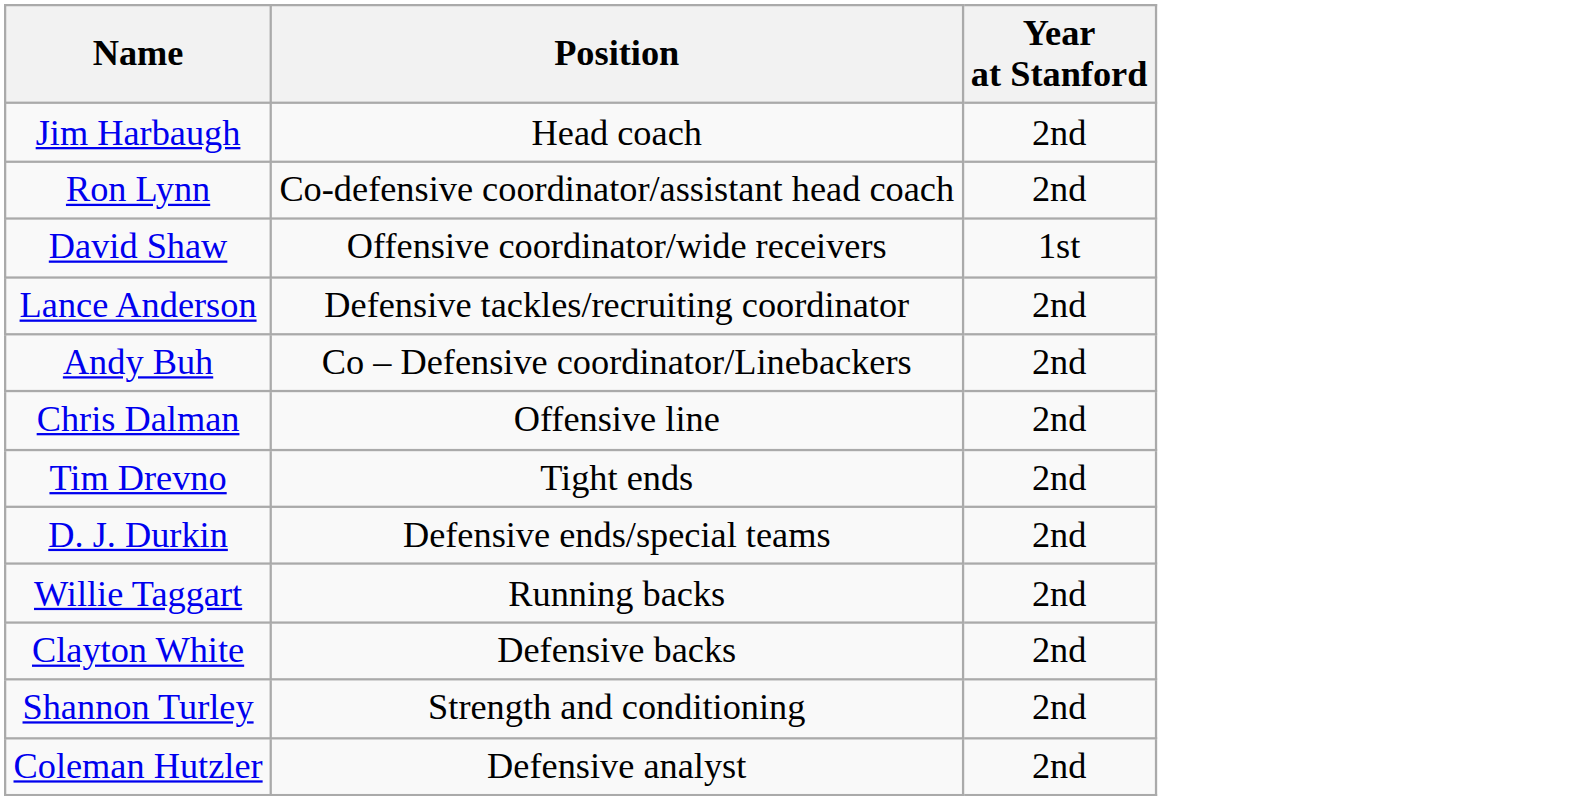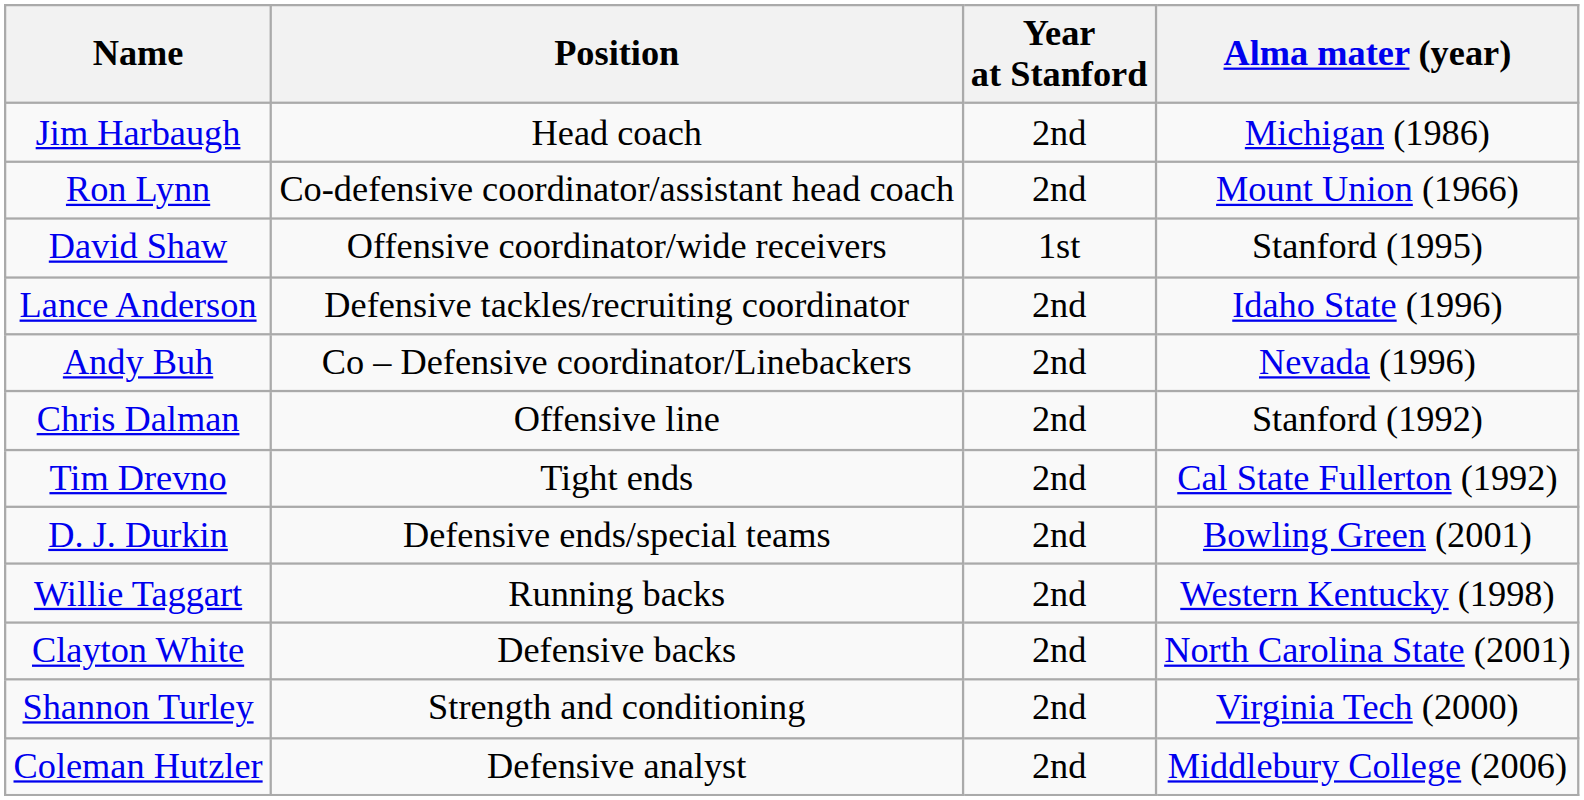 <table class="wikitable">
 <tr>
 <th>Name</th>
 <th>Position</th>
 <th>Year<br>at Stanford</th>
+<th><a href='#'>Alma mater</a> (year)</th>
 </tr>
 <tr align="center">
 <td><a href='#'>Jim Harbaugh</a></td>
 <td>Head coach</td>
 <td>2nd</td>
+<td><a href='#'>Michigan</a> (1986)</td>
 </tr>
 <tr align="center">
 <td><a href='#'>Ron Lynn</a></td>
 <td>Co-defensive coordinator/assistant head coach</td>
 <td>2nd</td>
+<td><a href='#'>Mount Union</a> (1966)</td>
 </tr>
 <tr align="center">
 <td><a href='#'>David Shaw</a></td>
 <td>Offensive coordinator/wide receivers</td>
 <td>1st</td>
+<td>Stanford (1995)</td>
 </tr>
 <tr align="center">
 <td><a href='#'>Lance Anderson</a></td>
 <td>Defensive tackles/recruiting coordinator</td>
 <td>2nd</td>
+<td><a href='#'>Idaho State</a> (1996)</td>
 </tr>
 <tr align="center">
 <td><a href='#'>Andy Buh</a></td>
 <td>Co – Defensive coordinator/Linebackers</td>
 <td>2nd</td>
+<td><a href='#'>Nevada</a> (1996)</td>
 </tr>
 <tr align="center">
 <td><a href='#'>Chris Dalman</a></td>
 <td>Offensive line</td>
 <td>2nd</td>
+<td>Stanford (1992)</td>
 </tr>
 <tr align="center">
 <td><a href='#'>Tim Drevno</a></td>
 <td>Tight ends</td>
 <td>2nd</td>
+<td><a href='#'>Cal State Fullerton</a> (1992)</td>
 </tr>
 <tr align="center">
 <td><a href='#'>D. J. Durkin</a></td>
 <td>Defensive ends/special teams</td>
 <td>2nd</td>
+<td><a href='#'>Bowling Green</a> (2001)</td>
 </tr>
 <tr align="center">
 <td><a href='#'>Willie Taggart</a></td>
 <td>Running backs</td>
 <td>2nd</td>
+<td><a href='#'>Western Kentucky</a> (1998)</td>
 </tr>
 <tr align="center">
 <td><a href='#'>Clayton White</a></td>
 <td>Defensive backs</td>
 <td>2nd</td>
+<td><a href='#'>North Carolina State</a> (2001)</td>
 </tr>
 <tr align="center">
 <td><a href='#'>Shannon Turley</a></td>
 <td>Strength and conditioning</td>
 <td>2nd</td>
+<td><a href='#'>Virginia Tech</a> (2000)</td>
 </tr>
 <tr align="center">
 <td><a href='#'>Coleman Hutzler</a></td>
 <td>Defensive analyst</td>
 <td>2nd</td>
+<td><a href='#'>Middlebury College</a> (2006)</td>
 </tr>
 </table>
